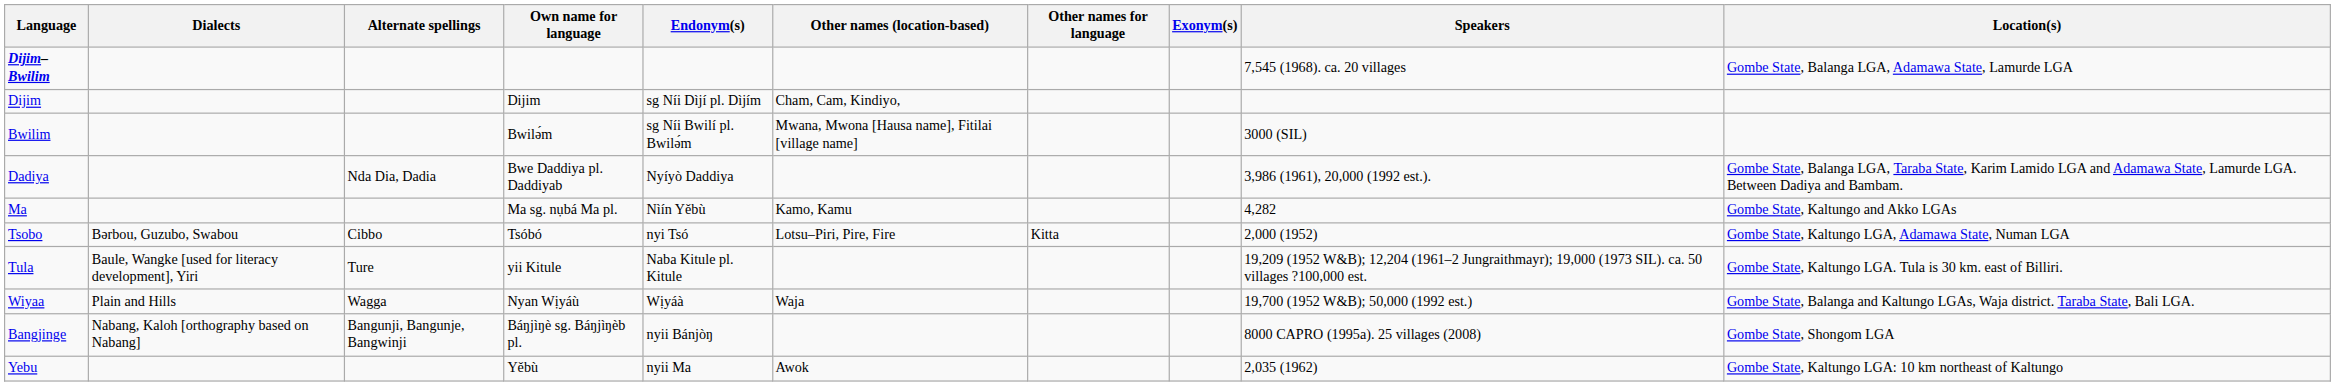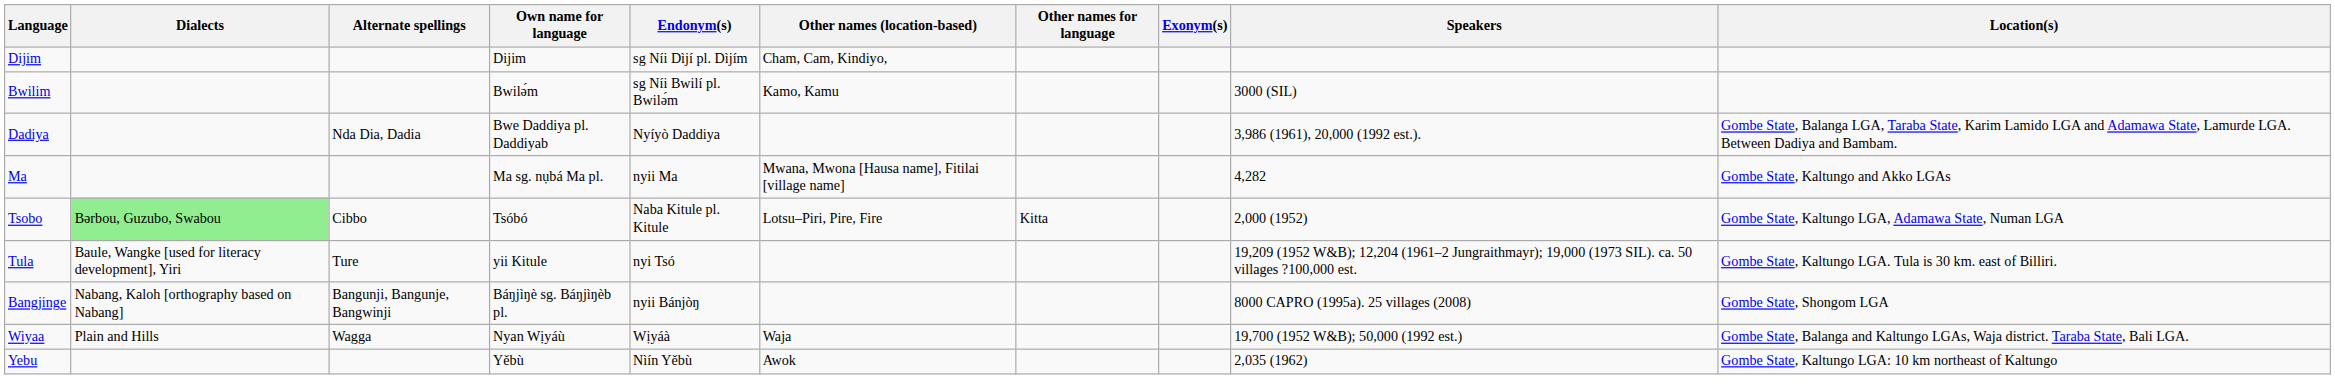 <table class="wikitable sortable" | style="font-size: 75%;" |>
 <tr>
 <th>Language</th>
 <th>Dialects</th>
 <th>Alternate spellings</th>
 <th>Own name for language</th>
 <th><a href='#'>Endonym</a>(s)</th>
 <th>Other names (location-based)</th>
 <th>Other names for language</th>
 <th><a href='#'>Exonym</a>(s)</th>
 <th>Speakers</th>
 <th>Location(s)</th>
-</tr>
-<tr>
-<td><strong><em><a href='#'>Dijim</a>–<a href='#'>Bwilim</a></em></strong></td>
-<td></td>
-<td></td>
-<td></td>
-<td></td>
-<td></td>
-<td></td>
-<td></td>
-<td>7,545 (1968). ca. 20 villages</td>
-<td><a href='#'>Gombe State</a>, Balanga LGA, <a href='#'>Adamawa State</a>, Lamurde LGA</td>
 </tr>
 <tr>
 <td><a href='#'>Dijim</a></td>
 <td></td>
 <td></td>
 <td>Dijim</td>
 <td>sg Níi Dìjí pl. Dìjím</td>
 <td>Cham, Cam, Kindiyo,</td>
 <td></td>
 <td></td>
 <td></td>
 <td></td>
 </tr>
 <tr>
 <td><a href='#'>Bwilim</a></td>
 <td></td>
 <td></td>
 <td>Bwilə́m</td>
 <td>sg Níi Bwilí pl. Bwilə́m</td>
-<td>Mwana, Mwona [Hausa name], Fitilai [village name]</td>
+<td>Kamo, Kamu</td>
 <td></td>
 <td></td>
 <td>3000 (SIL)</td>
 <td></td>
 </tr>
 <tr>
 <td><a href='#'>Dadiya</a></td>
 <td></td>
 <td>Nda Dia, Dadia</td>
 <td>Bwe Daddiya pl. Daddiyab</td>
 <td>Nyíyò Daddiya</td>
 <td></td>
 <td></td>
 <td></td>
 <td>3,986 (1961), 20,000 (1992 est.).</td>
 <td><a href='#'>Gombe State</a>, Balanga LGA, <a href='#'>Taraba State</a>, Karim Lamido LGA and <a href='#'>Adamawa State</a>, Lamurde LGA. Between Dadiya and Bambam.</td>
 </tr>
 <tr>
 <td><a href='#'>Ma</a></td>
 <td></td>
 <td></td>
 <td>Ma sg. nụbá Ma pl.</td>
-<td>Nìín Yěbù</td>
-<td>Kamo, Kamu</td>
+<td>nyii Ma</td>
+<td>Mwana, Mwona [Hausa name], Fitilai [village name]</td>
 <td></td>
 <td></td>
 <td>4,282</td>
 <td><a href='#'>Gombe State</a>, Kaltungo and Akko LGAs</td>
 </tr>
 <tr>
 <td><a href='#'>Tsobo</a></td>
-<td>Bәrbou, Guzubo, Swabou</td>
+<td style="background: lightgreen;">Bәrbou, Guzubo, Swabou</td>
 <td>Cibbo</td>
 <td>Tsóbó</td>
-<td>nyi Tsó</td>
+<td>Naba Kitule pl. Kitule</td>
 <td>Lotsu–Piri, Pire, Fire</td>
 <td>Kitta</td>
 <td></td>
 <td>2,000 (1952)</td>
 <td><a href='#'>Gombe State</a>, Kaltungo LGA, <a href='#'>Adamawa State</a>, Numan LGA</td>
 </tr>
 <tr>
 <td><a href='#'>Tula</a></td>
 <td>Baule, Wangke [used for literacy development], Yiri</td>
 <td>Ture</td>
 <td>yii Kitule</td>
-<td>Naba Kitule pl. Kitule</td>
+<td>nyi Tsó</td>
 <td></td>
 <td></td>
 <td></td>
 <td>19,209 (1952 W&B); 12,204 (1961–2 Jungraithmayr); 19,000 (1973 SIL). ca. 50 villages ?100,000 est.</td>
 <td><a href='#'>Gombe State</a>, Kaltungo LGA. Tula is 30 km. east of Billiri.</td>
+</tr>
+<tr>
+<td><a href='#'>Bangjinge</a></td>
+<td>Nabang, Kaloh [orthography based on Nabang]</td>
+<td>Bangunji, Bangunje, Bangwinji</td>
+<td>Báŋjìŋè sg. Báŋjìŋèb pl.</td>
+<td>nyii Bánjòŋ</td>
+<td></td>
+<td></td>
+<td></td>
+<td>8000 CAPRO (1995a). 25 villages (2008)</td>
+<td><a href='#'>Gombe State</a>, Shongom LGA</td>
 </tr>
 <tr>
 <td><a href='#'>Wiyaa</a></td>
 <td>Plain and Hills</td>
 <td>Wagga</td>
 <td>Nyan Wịyáù</td>
 <td>Wịyáà</td>
 <td>Waja</td>
 <td></td>
 <td></td>
 <td>19,700 (1952 W&B); 50,000 (1992 est.)</td>
 <td><a href='#'>Gombe State</a>, Balanga and Kaltungo LGAs, Waja district. <a href='#'>Taraba State</a>, Bali LGA.</td>
 </tr>
 <tr>
-<td><a href='#'>Bangjinge</a></td>
-<td>Nabang, Kaloh [orthography based on Nabang]</td>
-<td>Bangunji, Bangunje, Bangwinji</td>
-<td>Báŋjìŋè sg. Báŋjìŋèb pl.</td>
-<td>nyii Bánjòŋ</td>
-<td></td>
-<td></td>
-<td></td>
-<td>8000 CAPRO (1995a). 25 villages (2008)</td>
-<td><a href='#'>Gombe State</a>, Shongom LGA</td>
-</tr>
-<tr>
 <td><a href='#'>Yebu</a></td>
 <td></td>
 <td></td>
 <td>Yěbù</td>
-<td>nyii Ma</td>
+<td>Nìín Yěbù</td>
 <td>Awok</td>
 <td></td>
 <td></td>
 <td>2,035 (1962)</td>
 <td><a href='#'>Gombe State</a>, Kaltungo LGA: 10 km northeast of Kaltungo</td>
 </tr>
 </table>
